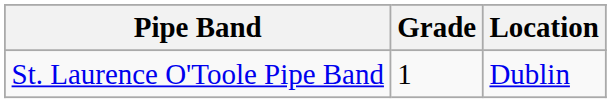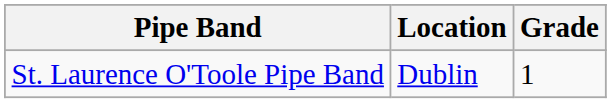 <table class="wikitable sortable">
 <tr>
 <th>Pipe Band</th>
+<th>Location</th>
 <th>Grade</th>
-<th>Location</th>
 </tr>
 <tr>
 <td><a href='#'>St. Laurence O'Toole Pipe Band</a></td>
+<td><a href='#'>Dublin</a></td>
 <td>1</td>
-<td><a href='#'>Dublin</a></td>
 </tr>
 </table>
